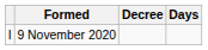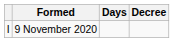 <table class="wikitable" style="text-align:center;">
 <tr>
 <th></th>
 <th>Formed</th>
+<th>Days</th>
 <th>Decree</th>
-<th>Days</th>
 </tr>
 <tr>
 <td>I</td>
 <td>9 November 2020</td>
 <td></td>
 <td></td>
 </tr>
 </table>
